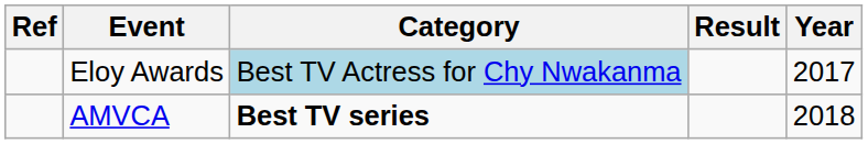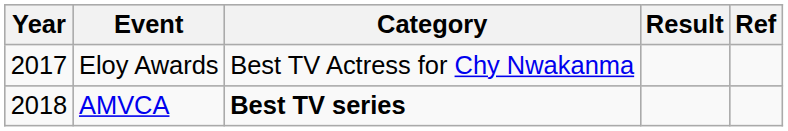 <table class="wikitable">
 <tr>
-<th>Ref</th>
+<th>Year</th>
 <th>Event</th>
 <th>Category</th>
 <th>Result</th>
-<th>Year</th>
+<th>Ref</th>
 </tr>
 <tr>
+<td>2017</td>
+<td>Eloy Awards</td>
+<td>Best TV Actress for <a href='#'>Chy Nwakanma</a></td>
 <td></td>
-<td>Eloy Awards</td>
-<td style="background: lightblue;">Best TV Actress for <a href='#'>Chy Nwakanma</a></td>
 <td></td>
-<td>2017</td>
 </tr>
 <tr>
-<td></td>
+<td>2018</td>
 <td><a href='#'>AMVCA</a></td>
 <td><strong>Best TV series</strong></td>
 <td></td>
-<td>2018</td>
+<td></td>
 </tr>
 </table>
